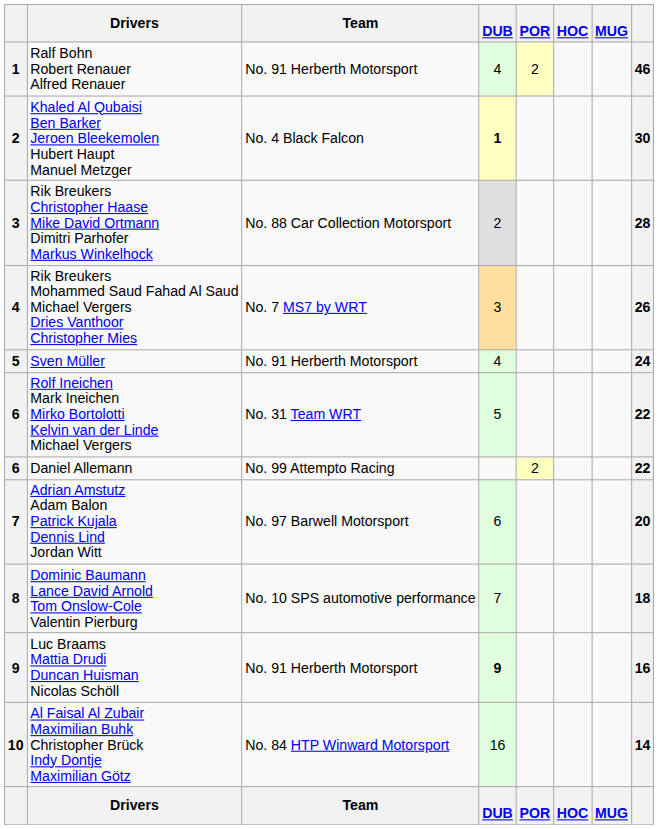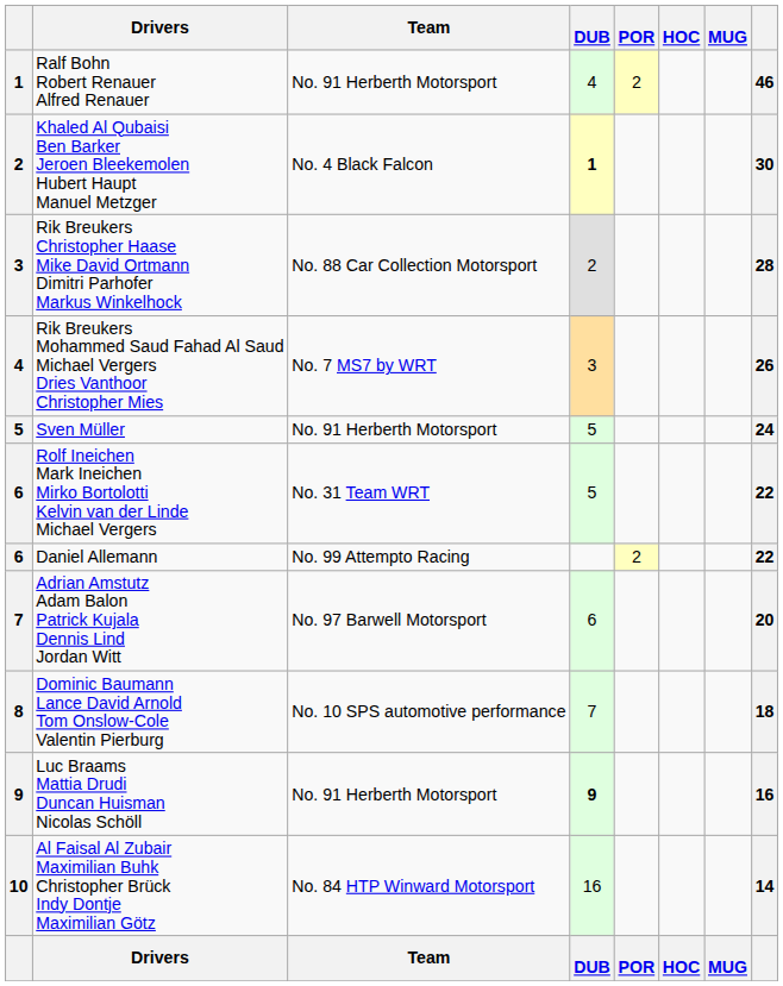 <table align=left| class="wikitable" style="font-size: 85%; text-align: center">
 <tr valign="top">
 <th valign=middle></th>
 <th valign=middle>Drivers</th>
 <th valign=middle>Team</th>
 <th><br><a href='#'>DUB</a></th>
 <th><br><a href='#'>POR</a></th>
 <th><br><a href='#'>HOC</a></th>
 <th><br><a href='#'>MUG</a></th>
 <th valign=middle>  </th>
 </tr>
 <tr>
 <th>1</th>
 <td align=left> Ralf Bohn<br> Robert Renauer<br> Alfred Renauer</td>
 <td align=left> No. 91 Herberth Motorsport</td>
 <td style="background:#DFFFDF;">4</td>
 <td style="background:#FFFFBF;">2</td>
 <td></td>
 <td></td>
 <th>46</th>
 </tr>
 <tr>
 <th>2</th>
 <td align=left> <a href='#'>Khaled Al Qubaisi</a><br> <a href='#'>Ben Barker</a><br> <a href='#'>Jeroen Bleekemolen</a><br> Hubert Haupt<br> Manuel Metzger</td>
 <td align=left> No. 4 Black Falcon</td>
 <td style="background:#FFFFBF;"><strong>1</strong></td>
 <td></td>
 <td></td>
 <td></td>
 <th>30</th>
 </tr>
 <tr>
 <th>3</th>
 <td align=left> Rik Breukers<br> <a href='#'>Christopher Haase</a><br> <a href='#'>Mike David Ortmann</a><br> Dimitri Parhofer<br> <a href='#'>Markus Winkelhock</a></td>
 <td align=left> No. 88 Car Collection Motorsport</td>
 <td style="background:#DFDFDF;">2</td>
 <td></td>
 <td></td>
 <td></td>
 <th>28</th>
 </tr>
 <tr>
 <th>4</th>
 <td align=left> Rik Breukers<br> Mohammed Saud Fahad Al Saud<br> Michael Vergers<br> <a href='#'>Dries Vanthoor</a><br> <a href='#'>Christopher Mies</a></td>
 <td align=left> No. 7 <a href='#'>MS7 by WRT</a></td>
 <td style="background:#FFDF9F;">3</td>
 <td></td>
 <td></td>
 <td></td>
 <th>26</th>
 </tr>
 <tr>
 <th>5</th>
 <td align=left> <a href='#'>Sven Müller</a></td>
 <td align=left> No. 91 Herberth Motorsport</td>
-<td style="background:#DFFFDF;">4</td>
+<td style="background:#DFFFDF;">5</td>
 <td></td>
 <td></td>
 <td></td>
 <th>24</th>
 </tr>
 <tr>
 <th>6</th>
 <td align=left> <a href='#'>Rolf Ineichen</a><br> Mark Ineichen<br> <a href='#'>Mirko Bortolotti</a><br> <a href='#'>Kelvin van der Linde</a><br> Michael Vergers</td>
 <td align=left> No. 31 <a href='#'>Team WRT</a></td>
 <td style="background:#DFFFDF;">5</td>
 <td></td>
 <td></td>
 <td></td>
 <th>22</th>
 </tr>
 <tr>
 <th>6</th>
 <td align=left> Daniel Allemann</td>
 <td align=left> No. 99 Attempto Racing</td>
 <td></td>
 <td style="background:#FFFFBF;">2</td>
 <td></td>
 <td></td>
 <th>22</th>
 </tr>
 <tr>
 <th>7</th>
 <td align=left> <a href='#'>Adrian Amstutz</a><br> Adam Balon<br> <a href='#'>Patrick Kujala</a><br> <a href='#'>Dennis Lind</a><br> Jordan Witt</td>
 <td align=left> No. 97 Barwell Motorsport</td>
 <td style="background:#DFFFDF;">6</td>
 <td></td>
 <td></td>
 <td></td>
 <th>20</th>
 </tr>
 <tr>
 <th>8</th>
 <td align=left> <a href='#'>Dominic Baumann</a><br> <a href='#'>Lance David Arnold</a><br> <a href='#'>Tom Onslow-Cole</a><br> Valentin Pierburg</td>
 <td align=left> No. 10 SPS automotive performance</td>
 <td style="background:#DFFFDF;">7</td>
 <td></td>
 <td></td>
 <td></td>
 <th>18</th>
 </tr>
 <tr>
 <th>9</th>
 <td align=left> Luc Braams<br> <a href='#'>Mattia Drudi</a><br> <a href='#'>Duncan Huisman</a><br> Nicolas Schöll</td>
 <td align=left> No. 91 Herberth Motorsport</td>
 <td style="background:#DFFFDF;"><strong>9</strong></td>
 <td></td>
 <td></td>
 <td></td>
 <th>16</th>
 </tr>
 <tr>
 <th>10</th>
 <td align=left> <a href='#'>Al Faisal Al Zubair</a><br> <a href='#'>Maximilian Buhk</a><br> Christopher Brück<br> <a href='#'>Indy Dontje</a><br> <a href='#'>Maximilian Götz</a></td>
 <td align=left> No. 84 <a href='#'>HTP Winward Motorsport</a></td>
 <td style="background:#DFFFDF;">16</td>
 <td></td>
 <td></td>
 <td></td>
 <th>14</th>
 </tr>
 <tr>
 <th valign=middle></th>
 <th valign=middle>Drivers</th>
 <th valign=middle>Team</th>
 <th><br><a href='#'>DUB</a></th>
 <th><br><a href='#'>POR</a></th>
 <th><br><a href='#'>HOC</a></th>
 <th><br><a href='#'>MUG</a></th>
 <th valign=middle>  </th>
 </tr>
 <tr>
 </tr>
 </table>
